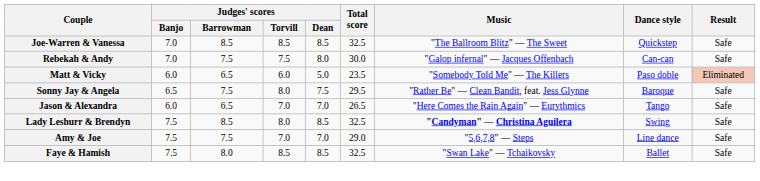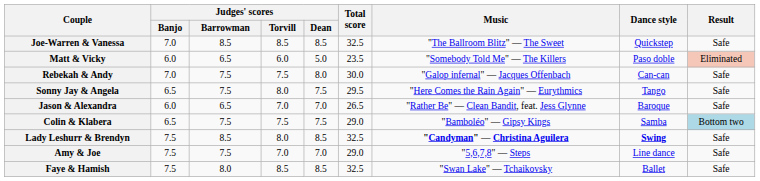 <table class="wikitable sortable" style="text-align:center; font-size:90%; width:90%">
 <tr>
 <th scope="col" rowspan=2>Couple</th>
 <th scope="col" colspan=4 class="unsortable">Judges' scores</th>
 <th scope="col" rowspan=2>Total<br>score</th>
 <th scope="col" rowspan=2 class="unsortable">Music</th>
 <th scope="col" rowspan=2 class="unsortable">Dance style</th>
 <th scope="col" rowspan=2 class="unsortable">Result</th>
 </tr>
 <tr>
 <th class="unsortable">Banjo</th>
 <th class="unsortable">Barrowman</th>
 <th class="unsortable">Torvill</th>
 <th class="unsortable">Dean</th>
 </tr>
 <tr>
 <th scope="row">Joe-Warren & Vanessa</th>
 <td>7.0</td>
 <td>8.5</td>
 <td>8.5</td>
 <td>8.5</td>
 <td>32.5</td>
 <td>"<a href='#'>The Ballroom Blitz</a>" — <a href='#'>The Sweet</a></td>
 <td><a href='#'>Quickstep</a></td>
 <td>Safe</td>
 </tr>
 <tr>
+<th scope="row">Matt & Vicky</th>
+<td>6.0</td>
+<td>6.5</td>
+<td>6.0</td>
+<td>5.0</td>
+<td>23.5</td>
+<td>"<a href='#'>Somebody Told Me</a>" — <a href='#'>The Killers</a></td>
+<td><a href='#'>Paso doble</a></td>
+<td bgcolor="f4c7b8">Eliminated</td>
+</tr>
+<tr>
 <th scope="row">Rebekah & Andy</th>
 <td>7.0</td>
 <td>7.5</td>
 <td>7.5</td>
 <td>8.0</td>
 <td>30.0</td>
 <td>"<a href='#'>Galop infernal</a>" — <a href='#'>Jacques Offenbach</a></td>
 <td><a href='#'>Can-can</a></td>
 <td>Safe</td>
 </tr>
 <tr>
-<th scope="row">Matt & Vicky</th>
-<td>6.0</td>
-<td>6.5</td>
-<td>6.0</td>
-<td>5.0</td>
-<td>23.5</td>
-<td>"<a href='#'>Somebody Told Me</a>" — <a href='#'>The Killers</a></td>
-<td><a href='#'>Paso doble</a></td>
-<td bgcolor="f4c7b8">Eliminated</td>
-</tr>
-<tr>
 <th scope="row">Sonny Jay & Angela</th>
 <td>6.5</td>
 <td>7.5</td>
 <td>8.0</td>
 <td>7.5</td>
 <td>29.5</td>
-<td>"<a href='#'>Rather Be</a>" — <a href='#'>Clean Bandit</a>, feat. <a href='#'>Jess Glynne</a></td>
-<td><a href='#'>Baroque</a></td>
+<td>"<a href='#'>Here Comes the Rain Again</a>" — <a href='#'>Eurythmics</a></td>
+<td><a href='#'>Tango</a></td>
 <td>Safe</td>
 </tr>
 <tr>
 <th scope="row">Jason & Alexandra</th>
 <td>6.0</td>
 <td>6.5</td>
 <td>7.0</td>
 <td>7.0</td>
 <td>26.5</td>
-<td>"<a href='#'>Here Comes the Rain Again</a>" — <a href='#'>Eurythmics</a></td>
-<td><a href='#'>Tango</a></td>
+<td>"<a href='#'>Rather Be</a>" — <a href='#'>Clean Bandit</a>, feat. <a href='#'>Jess Glynne</a></td>
+<td><a href='#'>Baroque</a></td>
 <td>Safe</td>
+</tr>
+<tr>
+<th scope="row">Colin & Klabera</th>
+<td>6.5</td>
+<td>7.5</td>
+<td>7.5</td>
+<td>7.5</td>
+<td>29.0</td>
+<td>"<a href='#'>Bamboléo</a>" — <a href='#'>Gipsy Kings</a></td>
+<td><a href='#'>Samba</a></td>
+<td bgcolor="lightblue">Bottom two</td>
 </tr>
 <tr>
 <th scope="row">Lady Leshurr & Brendyn</th>
 <td>7.5</td>
 <td>8.5</td>
 <td>8.0</td>
 <td>8.5</td>
 <td>32.5</td>
 <td><strong>"<a href='#'>Candyman</a>" — <a href='#'>Christina Aguilera</a></strong></td>
-<td><a href='#'>Swing</a></td>
+<td><strong><a href='#'>Swing</a></strong></td>
 <td>Safe</td>
 </tr>
 <tr>
 <th scope="row">Amy & Joe</th>
 <td>7.5</td>
 <td>7.5</td>
 <td>7.0</td>
 <td>7.0</td>
 <td>29.0</td>
 <td>"<a href='#'>5,6,7,8</a>" — <a href='#'>Steps</a></td>
 <td><a href='#'>Line dance</a></td>
 <td>Safe</td>
 </tr>
 <tr>
 <th scope="row">Faye & Hamish</th>
 <td>7.5</td>
 <td>8.0</td>
 <td>8.5</td>
 <td>8.5</td>
 <td>32.5</td>
 <td>"<a href='#'>Swan Lake</a>" — <a href='#'>Tchaikovsky</a></td>
 <td><a href='#'>Ballet</a></td>
 <td>Safe</td>
 </tr>
 </table>
